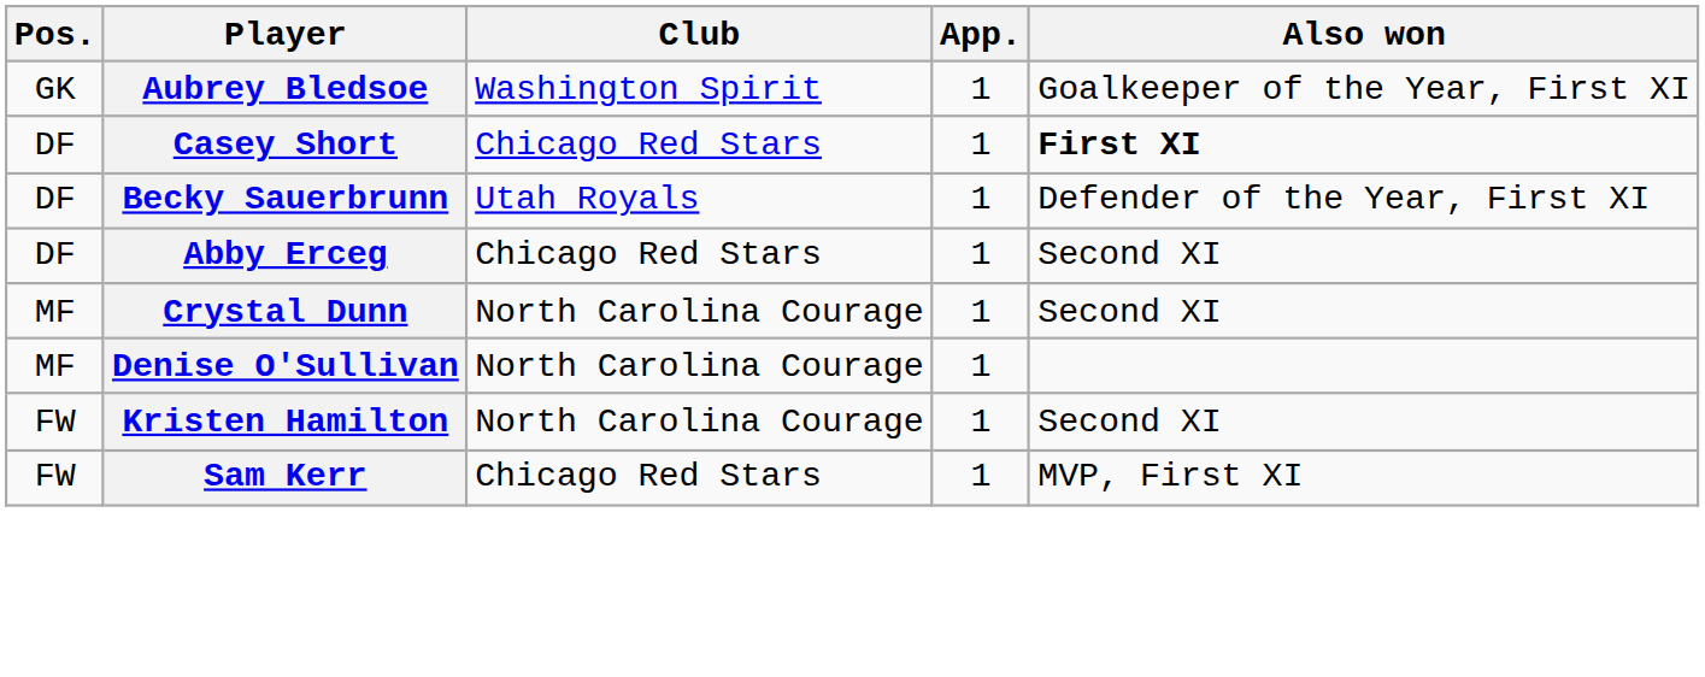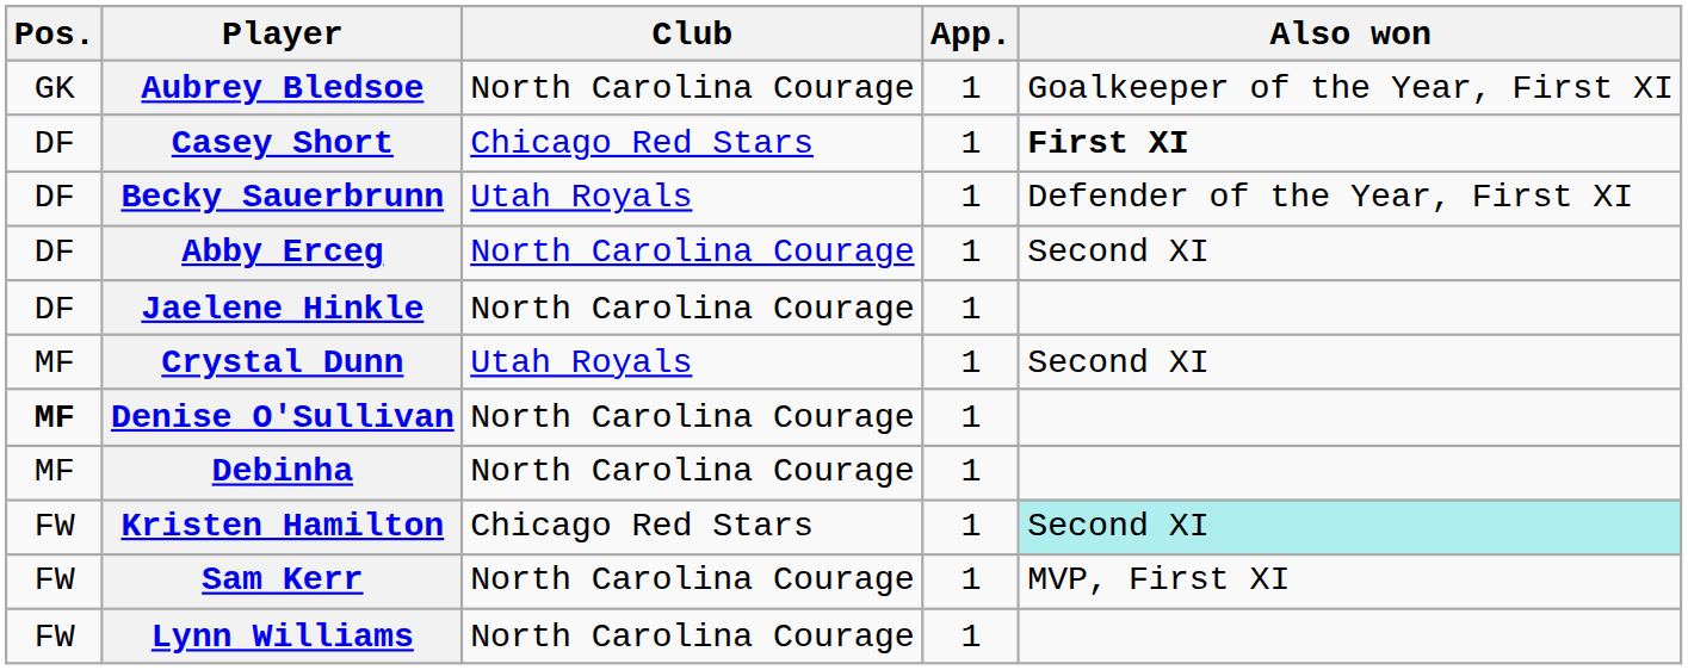 <table class="wikitable plainrowheaders" style="text-align: left">
 <tr>
 <th scope=col>Pos.</th>
 <th scope=col>Player</th>
 <th scope=col>Club</th>
 <th scope=col>App.</th>
 <th scope=col>Also won</th>
 </tr>
 <tr>
 <td style=text-align:center>GK</td>
 <th scope=row> <a href='#'>Aubrey Bledsoe</a></th>
-<td><a href='#'>Washington Spirit</a></td>
+<td>North Carolina Courage</td>
 <td style=text-align:center>1</td>
 <td>Goalkeeper of the Year, First XI</td>
 </tr>
 <tr>
 <td style=text-align:center>DF</td>
 <th scope=row> <a href='#'>Casey Short</a></th>
 <td><a href='#'>Chicago Red Stars</a></td>
 <td style=text-align:center>1</td>
 <td><strong>First XI</strong></td>
 </tr>
 <tr>
 <td style=text-align:center>DF</td>
 <th scope=row> <a href='#'>Becky Sauerbrunn</a></th>
 <td><a href='#'>Utah Royals</a></td>
 <td style=text-align:center>1</td>
 <td>Defender of the Year, First XI</td>
 </tr>
 <tr>
 <td style=text-align:center>DF</td>
 <th scope=row> <a href='#'>Abby Erceg</a></th>
-<td>Chicago Red Stars</td>
+<td><a href='#'>North Carolina Courage</a></td>
 <td style=text-align:center>1</td>
 <td>Second XI</td>
 </tr>
 <tr>
+<td style=text-align:center>DF</td>
+<th scope=row> <a href='#'>Jaelene Hinkle</a></th>
+<td>North Carolina Courage</td>
+<td style=text-align:center>1</td>
+<td></td>
+</tr>
+<tr>
 <td style=text-align:center>MF</td>
 <th scope=row> <a href='#'>Crystal Dunn</a></th>
-<td>North Carolina Courage</td>
+<td><a href='#'>Utah Royals</a></td>
 <td style=text-align:center>1</td>
 <td>Second XI</td>
 </tr>
 <tr>
+<td style=text-align:center><strong>MF</strong></td>
+<th scope=row> <a href='#'>Denise O'Sullivan</a></th>
+<td>North Carolina Courage</td>
+<td style=text-align:center>1</td>
+<td></td>
+</tr>
+<tr>
 <td style=text-align:center>MF</td>
-<th scope=row> <a href='#'>Denise O'Sullivan</a></th>
+<th scope=row> <a href='#'>Debinha</a></th>
 <td>North Carolina Courage</td>
 <td style=text-align:center>1</td>
 <td></td>
 </tr>
 <tr>
 <td style=text-align:center>FW</td>
 <th scope=row> <a href='#'>Kristen Hamilton</a></th>
-<td>North Carolina Courage</td>
+<td>Chicago Red Stars</td>
 <td style=text-align:center>1</td>
-<td>Second XI</td>
+<td style="background: paleturquoise;">Second XI</td>
 </tr>
 <tr>
 <td style=text-align:center>FW</td>
 <th scope=row> <a href='#'>Sam Kerr</a></th>
-<td>Chicago Red Stars</td>
+<td>North Carolina Courage</td>
 <td style=text-align:center>1</td>
 <td>MVP, First XI</td>
 </tr>
+<tr>
+<td style=text-align:center>FW</td>
+<th scope=row> <a href='#'>Lynn Williams</a></th>
+<td>North Carolina Courage</td>
+<td style=text-align:center>1</td>
+<td></td>
+</tr>
 </table>
